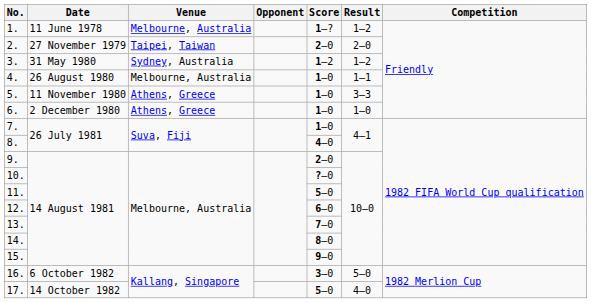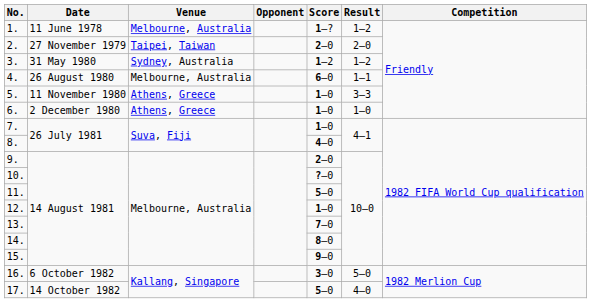 <table class="wikitable">
 <tr>
 <th>No.</th>
 <th>Date</th>
 <th>Venue</th>
 <th>Opponent</th>
 <th>Score</th>
 <th>Result</th>
 <th>Competition</th>
 </tr>
 <tr>
 <td>1.</td>
 <td>11 June 1978</td>
 <td><a href='#'>Melbourne</a>, <a href='#'>Australia</a></td>
 <td></td>
 <td align=center><strong>1</strong>–?</td>
 <td align=center>1–2</td>
 <td rowspan=6><a href='#'>Friendly</a></td>
 </tr>
 <tr>
 <td>2.</td>
 <td>27 November 1979</td>
 <td><a href='#'>Taipei</a>, <a href='#'>Taiwan</a></td>
 <td></td>
 <td align=center><strong>2</strong>–0</td>
 <td align=center>2–0</td>
 </tr>
 <tr>
 <td>3.</td>
 <td>31 May 1980</td>
 <td><a href='#'>Sydney</a>, Australia</td>
 <td></td>
 <td align=center><strong>1</strong>–2</td>
 <td align=center>1–2</td>
 </tr>
 <tr>
 <td>4.</td>
 <td>26 August 1980</td>
 <td>Melbourne, Australia</td>
 <td></td>
-<td align=center><strong>1</strong>–0</td>
+<td align=center><strong>6</strong>–0</td>
 <td align=center>1–1</td>
 </tr>
 <tr>
 <td>5.</td>
 <td>11 November 1980</td>
 <td><a href='#'>Athens</a>, <a href='#'>Greece</a></td>
 <td></td>
 <td align=center><strong>1</strong>–0</td>
 <td align=center>3–3</td>
 </tr>
 <tr>
 <td>6.</td>
 <td>2 December 1980</td>
 <td><a href='#'>Athens</a>, <a href='#'>Greece</a></td>
 <td></td>
 <td align=center><strong>1</strong>–0</td>
 <td align=center>1–0</td>
 </tr>
 <tr>
 <td>7.</td>
 <td rowspan=2>26 July 1981</td>
 <td rowspan=2><a href='#'>Suva</a>, <a href='#'>Fiji</a></td>
 <td rowspan=2></td>
 <td align=center><strong>1</strong>–0</td>
 <td rowspan=2 align=center>4–1</td>
 <td rowspan=9><a href='#'>1982 FIFA World Cup qualification</a></td>
 </tr>
 <tr>
 <td>8.</td>
 <td align=center><strong>4</strong>–0</td>
 </tr>
 <tr>
 <td>9.</td>
 <td rowspan=7>14 August 1981</td>
 <td rowspan=7>Melbourne, Australia</td>
 <td rowspan=7></td>
 <td align=center><strong>2</strong>–0</td>
 <td rowspan=7 align=center>10–0</td>
 </tr>
 <tr>
 <td>10.</td>
 <td align=center><strong>?</strong>–0</td>
 </tr>
 <tr>
 <td>11.</td>
 <td align=center><strong>5</strong>–0</td>
 </tr>
 <tr>
 <td>12.</td>
-<td align=center><strong>6</strong>–0</td>
+<td align=center><strong>1</strong>–0</td>
 </tr>
 <tr>
 <td>13.</td>
 <td align=center><strong>7</strong>–0</td>
 </tr>
 <tr>
 <td>14.</td>
 <td align=center><strong>8</strong>–0</td>
 </tr>
 <tr>
 <td>15.</td>
 <td align=center><strong>9</strong>–0</td>
 </tr>
 <tr>
 <td>16.</td>
 <td>6 October 1982</td>
 <td rowspan=2><a href='#'>Kallang</a>, <a href='#'>Singapore</a></td>
 <td></td>
 <td align=center><strong>3</strong>–0</td>
 <td align=center>5–0</td>
 <td rowspan=2><a href='#'>1982 Merlion Cup</a></td>
 </tr>
 <tr>
 <td>17.</td>
 <td>14 October 1982</td>
 <td></td>
 <td align=center><strong>5</strong>–0</td>
 <td align=center>4–0</td>
 </tr>
 </table>
